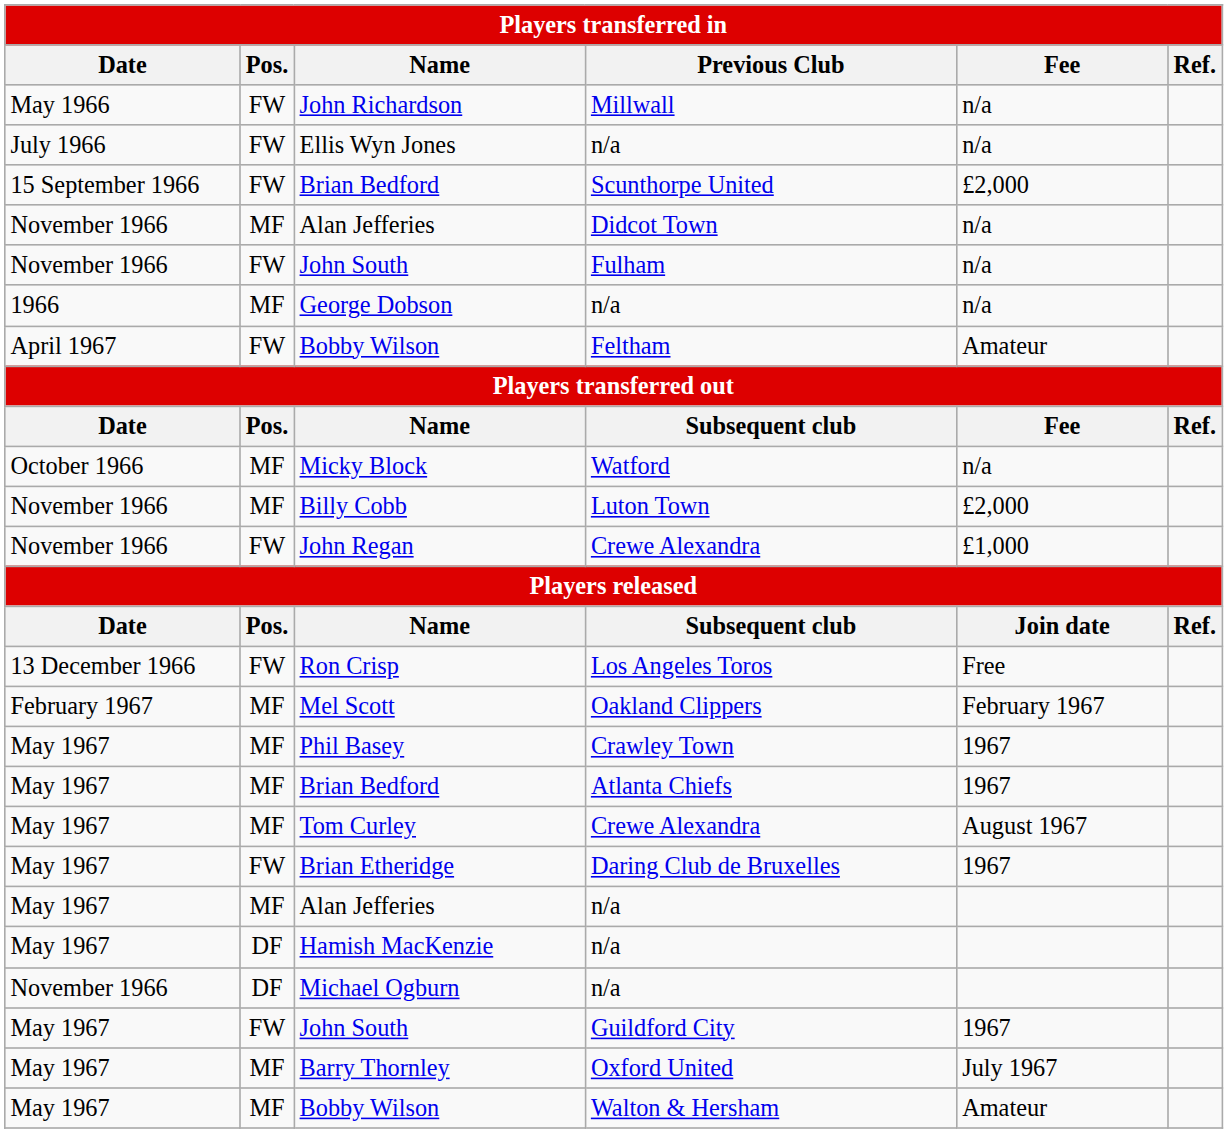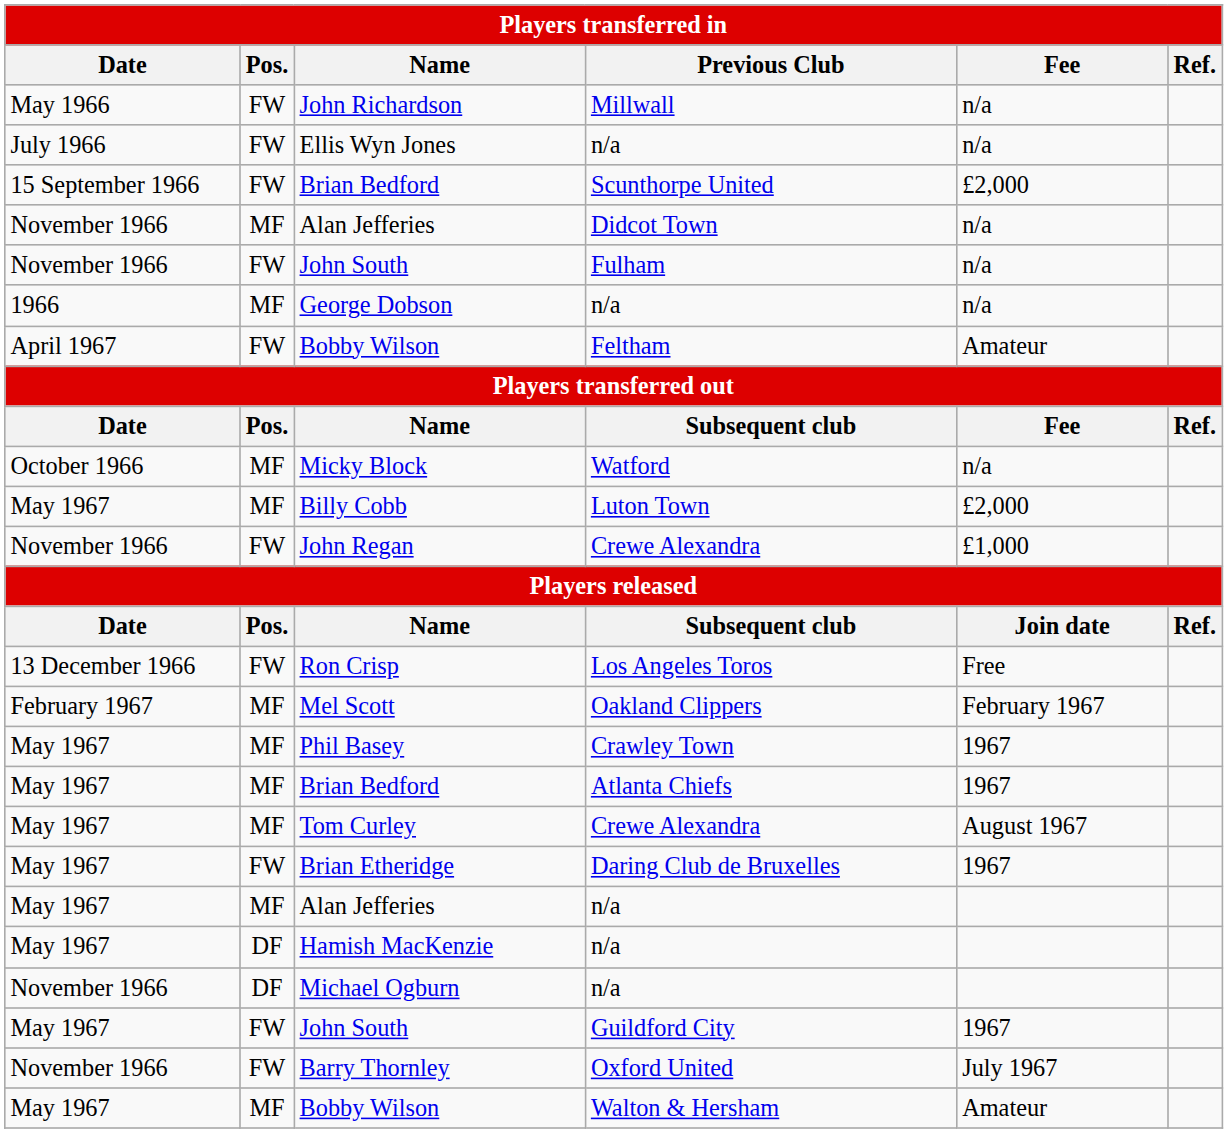 <table style="font-size:95%;" class="wikitable">
 <tr>
 <th style="background:#d00; color:white; text-align:center;" colspan="6">Players transferred in</th>
 </tr>
 <tr>
 <th style="width:140px;">Date</th>
 <th style="width:25px;">Pos.</th>
 <th style="width:175px;">Name</th>
 <th style="width:225px;">Previous Club</th>
 <th style="width:125px;">Fee</th>
 <th style="width:25px;">Ref.</th>
 </tr>
 <tr>
 <td>May 1966</td>
 <td style="text-align:center;">FW</td>
 <td> <a href='#'>John Richardson</a></td>
 <td> <a href='#'>Millwall</a></td>
 <td>n/a</td>
 <td></td>
 </tr>
 <tr>
 <td>July 1966</td>
 <td style="text-align:center;">FW</td>
 <td> Ellis Wyn Jones</td>
 <td>n/a</td>
 <td>n/a</td>
 <td></td>
 </tr>
 <tr>
 <td>15 September 1966</td>
 <td style="text-align:center;">FW</td>
 <td> <a href='#'>Brian Bedford</a></td>
 <td> <a href='#'>Scunthorpe United</a></td>
 <td>£2,000</td>
 <td></td>
 </tr>
 <tr>
 <td>November 1966</td>
 <td style="text-align:center;">MF</td>
 <td> Alan Jefferies</td>
 <td> <a href='#'>Didcot Town</a></td>
 <td>n/a</td>
 <td></td>
 </tr>
 <tr>
 <td>November 1966</td>
 <td style="text-align:center;">FW</td>
 <td> <a href='#'>John South</a></td>
 <td> <a href='#'>Fulham</a></td>
 <td>n/a</td>
 <td></td>
 </tr>
 <tr>
 <td>1966</td>
 <td style="text-align:center;">MF</td>
 <td> <a href='#'>George Dobson</a></td>
 <td>n/a</td>
 <td>n/a</td>
 <td></td>
 </tr>
 <tr>
 <td>April 1967</td>
 <td style="text-align:center;">FW</td>
 <td> <a href='#'>Bobby Wilson</a></td>
 <td> <a href='#'>Feltham</a></td>
 <td>Amateur</td>
 <td></td>
 </tr>
 <tr>
 <th style="background:#d00; color:white; text-align:center;" colspan="6">Players transferred out</th>
 </tr>
 <tr>
 <th>Date</th>
 <th>Pos.</th>
 <th>Name</th>
 <th>Subsequent club</th>
 <th>Fee</th>
 <th>Ref.</th>
 </tr>
 <tr>
 <td>October 1966</td>
 <td style="text-align:center;">MF</td>
 <td> <a href='#'>Micky Block</a></td>
 <td> <a href='#'>Watford</a></td>
 <td>n/a</td>
 <td></td>
 </tr>
 <tr>
-<td>November 1966</td>
+<td>May 1967</td>
 <td style="text-align:center;">MF</td>
 <td> <a href='#'>Billy Cobb</a></td>
 <td> <a href='#'>Luton Town</a></td>
 <td>£2,000</td>
 <td></td>
 </tr>
 <tr>
 <td>November 1966</td>
 <td style="text-align:center;">FW</td>
 <td> <a href='#'>John Regan</a></td>
 <td> <a href='#'>Crewe Alexandra</a></td>
 <td>£1,000</td>
 <td></td>
 </tr>
 <tr>
 <th style="background:#d00; color:white; text-align:center;" colspan="6">Players released</th>
 </tr>
 <tr>
 <th>Date</th>
 <th>Pos.</th>
 <th>Name</th>
 <th>Subsequent club</th>
 <th>Join date</th>
 <th>Ref.</th>
 </tr>
 <tr>
 <td>13 December 1966</td>
 <td style="text-align:center;">FW</td>
 <td> <a href='#'>Ron Crisp</a></td>
 <td> <a href='#'>Los Angeles Toros</a></td>
 <td>Free</td>
 <td></td>
 </tr>
 <tr>
 <td>February 1967</td>
 <td style="text-align:center;">MF</td>
 <td> <a href='#'>Mel Scott</a></td>
 <td> <a href='#'>Oakland Clippers</a></td>
 <td>February 1967</td>
 <td></td>
 </tr>
 <tr>
 <td>May 1967</td>
 <td style="text-align:center;">MF</td>
 <td> <a href='#'>Phil Basey</a></td>
 <td> <a href='#'>Crawley Town</a></td>
 <td>1967</td>
 <td></td>
 </tr>
 <tr>
 <td>May 1967</td>
 <td style="text-align:center;">MF</td>
 <td> <a href='#'>Brian Bedford</a></td>
 <td> <a href='#'>Atlanta Chiefs</a></td>
 <td>1967</td>
 <td></td>
 </tr>
 <tr>
 <td>May 1967</td>
 <td style="text-align:center;">MF</td>
 <td> <a href='#'>Tom Curley</a></td>
 <td> <a href='#'>Crewe Alexandra</a></td>
 <td>August 1967</td>
 <td></td>
 </tr>
 <tr>
 <td>May 1967</td>
 <td style="text-align:center;">FW</td>
 <td> <a href='#'>Brian Etheridge</a></td>
 <td> <a href='#'>Daring Club de Bruxelles</a></td>
 <td>1967</td>
 <td></td>
 </tr>
 <tr>
 <td>May 1967</td>
 <td style="text-align:center;">MF</td>
 <td> Alan Jefferies</td>
 <td>n/a</td>
 <td></td>
 <td></td>
 </tr>
 <tr>
 <td>May 1967</td>
 <td style="text-align:center;">DF</td>
 <td> <a href='#'>Hamish MacKenzie</a></td>
 <td>n/a</td>
 <td></td>
 <td></td>
 </tr>
 <tr>
 <td>November 1966</td>
 <td style="text-align:center;">DF</td>
 <td> <a href='#'>Michael Ogburn</a></td>
 <td>n/a</td>
 <td></td>
 <td></td>
 </tr>
 <tr>
 <td>May 1967</td>
 <td style="text-align:center;">FW</td>
 <td> <a href='#'>John South</a></td>
 <td> <a href='#'>Guildford City</a></td>
 <td>1967</td>
 <td></td>
 </tr>
 <tr>
-<td>May 1967</td>
-<td style="text-align:center;">MF</td>
+<td>November 1966</td>
+<td style="text-align:center;">FW</td>
 <td> <a href='#'>Barry Thornley</a></td>
 <td> <a href='#'>Oxford United</a></td>
 <td>July 1967</td>
 <td></td>
 </tr>
 <tr>
 <td>May 1967</td>
 <td style="text-align:center;">MF</td>
 <td> <a href='#'>Bobby Wilson</a></td>
 <td> <a href='#'>Walton & Hersham</a></td>
 <td>Amateur</td>
 <td></td>
 </tr>
 </table>
